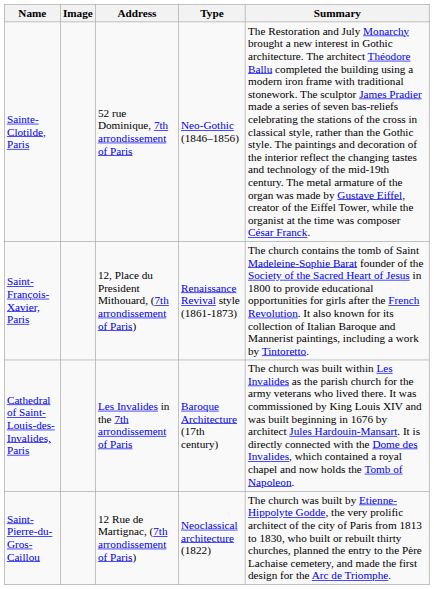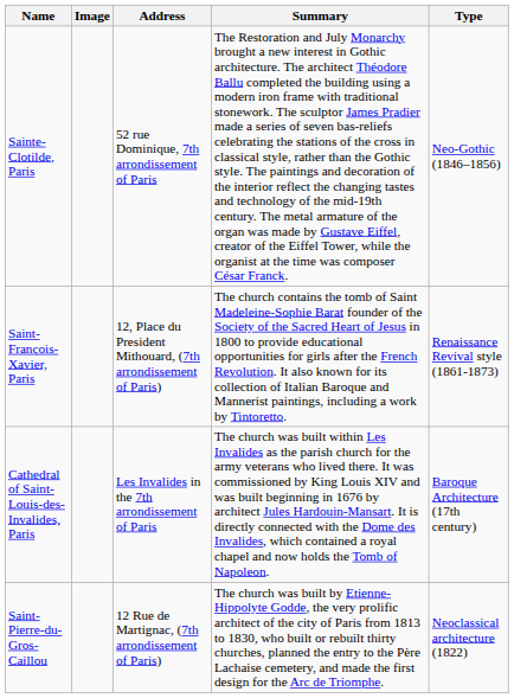 <table class="wikitable sortable">
 <tr>
 <th>Name</th>
 <th>Image</th>
 <th>Address</th>
+<th class=unsortable>Summary</th>
 <th>Type</th>
-<th class=unsortable>Summary</th>
 </tr>
 <tr>
 <td><a href='#'>Sainte-Clotilde, Paris</a></td>
 <td></td>
 <td>52 rue Dominique, <a href='#'>7th arrondissement of Paris</a></td>
+<td>The Restoration and July <a href='#'>Monarchy</a> brought a new interest in Gothic architecture. The architect <a href='#'>Théodore Ballu</a> completed the building using a modern iron frame with traditional stonework. The sculptor <a href='#'>James Pradier</a> made a series of seven bas-reliefs celebrating the stations of the cross in classical style, rather than the Gothic style. The paintings and decoration of the interior reflect the changing tastes and technology of the mid-19th century. The metal armature of the organ was made by <a href='#'>Gustave Eiffel</a>, creator of the Eiffel Tower, while the organist at the time was composer <a href='#'>César Franck</a>.</td>
 <td><a href='#'>Neo-Gothic</a> (1846–1856)</td>
-<td>The Restoration and July <a href='#'>Monarchy</a> brought a new interest in Gothic architecture. The architect <a href='#'>Théodore Ballu</a> completed the building using a modern iron frame with traditional stonework. The sculptor <a href='#'>James Pradier</a> made a series of seven bas-reliefs celebrating the stations of the cross in classical style, rather than the Gothic style. The paintings and decoration of the interior reflect the changing tastes and technology of the mid-19th century. The metal armature of the organ was made by <a href='#'>Gustave Eiffel</a>, creator of the Eiffel Tower, while the organist at the time was composer <a href='#'>César Franck</a>.</td>
 </tr>
 <tr>
 <td><a href='#'>Saint-François-Xavier, Paris</a></td>
 <td></td>
 <td>12, Place du President Mithouard, (<a href='#'>7th arrondissement of Paris</a>)</td>
+<td>The church contains the tomb of Saint <a href='#'>Madeleine-Sophie Barat</a> founder of the <a href='#'>Society of the Sacred Heart of Jesus</a> in 1800 to provide educational opportunities for girls after the <a href='#'>French Revolution</a>. It also known for its collection of Italian Baroque and Mannerist paintings, including a work by <a href='#'>Tintoretto</a>.</td>
 <td><a href='#'>Renaissance Revival</a> style (1861-1873)</td>
-<td>The church contains the tomb of Saint <a href='#'>Madeleine-Sophie Barat</a> founder of the <a href='#'>Society of the Sacred Heart of Jesus</a> in 1800 to provide educational opportunities for girls after the <a href='#'>French Revolution</a>. It also known for its collection of Italian Baroque and Mannerist paintings, including a work by <a href='#'>Tintoretto</a>.</td>
 </tr>
 <tr>
 <td><a href='#'>Cathedral of Saint-Louis-des-Invalides, Paris</a></td>
 <td></td>
 <td><a href='#'>Les Invalides</a> in the <a href='#'>7th arrondissement of Paris</a></td>
+<td>The church was built within <a href='#'>Les Invalides</a> as the parish church for the army veterans who lived there. It was commissioned by King Louis XIV and was built beginning in 1676 by architect <a href='#'>Jules Hardouin-Mansart</a>. It is directly connected with the <a href='#'>Dome des Invalides</a>, which contained a royal chapel and now holds the <a href='#'>Tomb of Napoleon</a>.</td>
 <td><a href='#'>Baroque Architecture</a> (17th century)</td>
-<td>The church was built within <a href='#'>Les Invalides</a> as the parish church for the army veterans who lived there. It was commissioned by King Louis XIV and was built beginning in 1676 by architect <a href='#'>Jules Hardouin-Mansart</a>. It is directly connected with the <a href='#'>Dome des Invalides</a>, which contained a royal chapel and now holds the <a href='#'>Tomb of Napoleon</a>.</td>
 </tr>
 <tr>
 <td><a href='#'>Saint-Pierre-du-Gros-Caillou</a></td>
 <td></td>
 <td>12 Rue de Martignac, (<a href='#'>7th arrondissement of Paris</a>)</td>
+<td>The church was built by <a href='#'>Etienne-Hippolyte Godde</a>, the very prolific architect of the city of Paris from 1813 to 1830, who built or rebuilt thirty churches, planned the entry to the Père Lachaise cemetery, and made the first design for the <a href='#'>Arc de Triomphe</a>.</td>
 <td><a href='#'>Neoclassical architecture</a> (1822)</td>
-<td>The church was built by <a href='#'>Etienne-Hippolyte Godde</a>, the very prolific architect of the city of Paris from 1813 to 1830, who built or rebuilt thirty churches, planned the entry to the Père Lachaise cemetery, and made the first design for the <a href='#'>Arc de Triomphe</a>.</td>
 </tr>
 </table>
